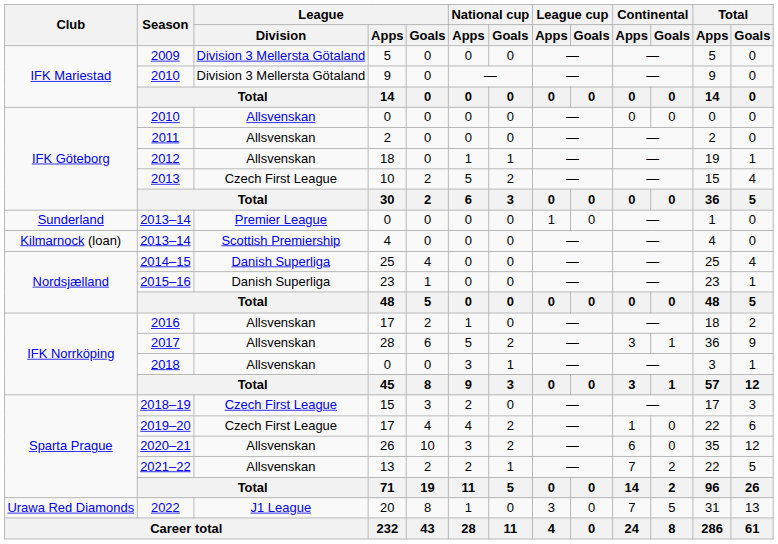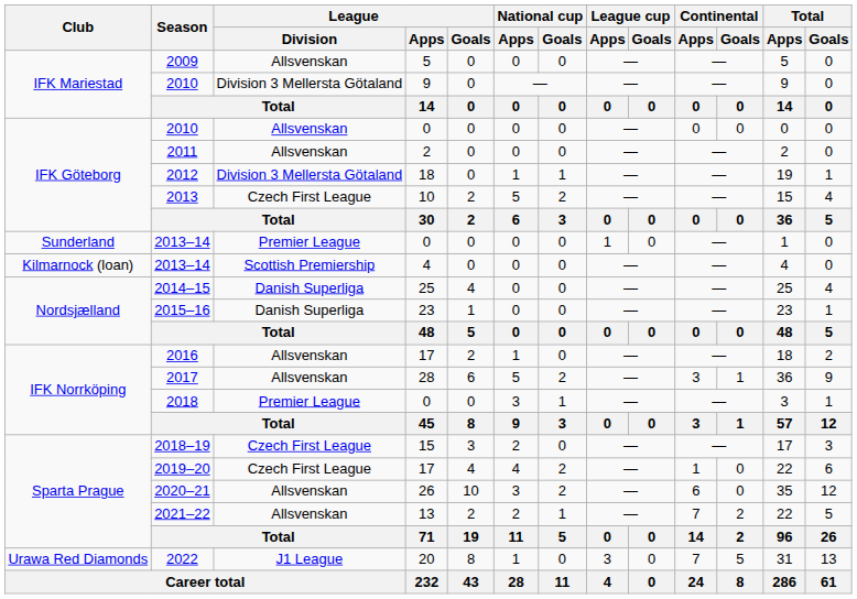 <table class="wikitable" style="text-align:center">
 <tr>
 <th rowspan="2">Club</th>
 <th rowspan="2">Season</th>
 <th colspan="3">League</th>
 <th colspan="2">National cup</th>
 <th colspan="2">League cup</th>
 <th colspan="2">Continental</th>
 <th colspan="2">Total</th>
 </tr>
 <tr>
 <th>Division</th>
 <th>Apps</th>
 <th>Goals</th>
 <th>Apps</th>
 <th>Goals</th>
 <th>Apps</th>
 <th>Goals</th>
 <th>Apps</th>
 <th>Goals</th>
 <th>Apps</th>
 <th>Goals</th>
 </tr>
 <tr>
 <td rowspan="3"><a href='#'>IFK Mariestad</a></td>
 <td><a href='#'>2009</a></td>
-<td><a href='#'>Division 3 Mellersta Götaland</a></td>
+<td>Allsvenskan</td>
 <td>5</td>
 <td>0</td>
 <td>0</td>
 <td>0</td>
 <td colspan="2">—</td>
 <td colspan="2">—</td>
 <td>5</td>
 <td>0</td>
 </tr>
 <tr>
 <td><a href='#'>2010</a></td>
 <td>Division 3 Mellersta Götaland</td>
 <td>9</td>
 <td>0</td>
 <td colspan="2">—</td>
 <td colspan="2">—</td>
 <td colspan="2">—</td>
 <td>9</td>
 <td>0</td>
 </tr>
 <tr>
 <th colspan="2">Total</th>
 <th>14</th>
 <th>0</th>
 <th>0</th>
 <th>0</th>
 <th>0</th>
 <th>0</th>
 <th>0</th>
 <th>0</th>
 <th>14</th>
 <th>0</th>
 </tr>
 <tr>
 <td rowspan="5"><a href='#'>IFK Göteborg</a></td>
 <td><a href='#'>2010</a></td>
 <td><a href='#'>Allsvenskan</a></td>
 <td>0</td>
 <td>0</td>
 <td>0</td>
 <td>0</td>
 <td colspan="2">—</td>
 <td>0</td>
 <td>0</td>
 <td>0</td>
 <td>0</td>
 </tr>
 <tr>
 <td><a href='#'>2011</a></td>
 <td>Allsvenskan</td>
 <td>2</td>
 <td>0</td>
 <td>0</td>
 <td>0</td>
 <td colspan="2">—</td>
 <td colspan="2">—</td>
 <td>2</td>
 <td>0</td>
 </tr>
 <tr>
 <td><a href='#'>2012</a></td>
-<td>Allsvenskan</td>
+<td><a href='#'>Division 3 Mellersta Götaland</a></td>
 <td>18</td>
 <td>0</td>
 <td>1</td>
 <td>1</td>
 <td colspan="2">—</td>
 <td colspan="2">—</td>
 <td>19</td>
 <td>1</td>
 </tr>
 <tr>
 <td><a href='#'>2013</a></td>
 <td>Czech First League</td>
 <td>10</td>
 <td>2</td>
 <td>5</td>
 <td>2</td>
 <td colspan="2">—</td>
 <td colspan="2">—</td>
 <td>15</td>
 <td>4</td>
 </tr>
 <tr>
 <th colspan="2">Total</th>
 <th>30</th>
 <th>2</th>
 <th>6</th>
 <th>3</th>
 <th>0</th>
 <th>0</th>
 <th>0</th>
 <th>0</th>
 <th>36</th>
 <th>5</th>
 </tr>
 <tr>
 <td><a href='#'>Sunderland</a></td>
 <td><a href='#'>2013–14</a></td>
 <td><a href='#'>Premier League</a></td>
 <td>0</td>
 <td>0</td>
 <td>0</td>
 <td>0</td>
 <td>1</td>
 <td>0</td>
 <td colspan="2">—</td>
 <td>1</td>
 <td>0</td>
 </tr>
 <tr>
 <td><a href='#'>Kilmarnock</a> (loan)</td>
 <td><a href='#'>2013–14</a></td>
 <td><a href='#'>Scottish Premiership</a></td>
 <td>4</td>
 <td>0</td>
 <td>0</td>
 <td>0</td>
 <td colspan="2">—</td>
 <td colspan="2">—</td>
 <td>4</td>
 <td>0</td>
 </tr>
 <tr>
 <td rowspan="3"><a href='#'>Nordsjælland</a></td>
 <td><a href='#'>2014–15</a></td>
 <td><a href='#'>Danish Superliga</a></td>
 <td>25</td>
 <td>4</td>
 <td>0</td>
 <td>0</td>
 <td colspan="2">—</td>
 <td colspan=2>—</td>
 <td>25</td>
 <td>4</td>
 </tr>
 <tr>
 <td><a href='#'>2015–16</a></td>
 <td>Danish Superliga</td>
 <td>23</td>
 <td>1</td>
 <td>0</td>
 <td>0</td>
 <td colspan="2">—</td>
 <td colspan=2>—</td>
 <td>23</td>
 <td>1</td>
 </tr>
 <tr>
 <th colspan="2">Total</th>
 <th>48</th>
 <th>5</th>
 <th>0</th>
 <th>0</th>
 <th>0</th>
 <th>0</th>
 <th>0</th>
 <th>0</th>
 <th>48</th>
 <th>5</th>
 </tr>
 <tr>
 <td rowspan=4><a href='#'>IFK Norrköping</a></td>
 <td><a href='#'>2016</a></td>
 <td>Allsvenskan</td>
 <td>17</td>
 <td>2</td>
 <td>1</td>
 <td>0</td>
 <td colspan="2">—</td>
 <td colspan=2>—</td>
 <td>18</td>
 <td>2</td>
 </tr>
 <tr>
 <td><a href='#'>2017</a></td>
 <td>Allsvenskan</td>
 <td>28</td>
 <td>6</td>
 <td>5</td>
 <td>2</td>
 <td colspan="2">—</td>
 <td>3</td>
 <td>1</td>
 <td>36</td>
 <td>9</td>
 </tr>
 <tr>
 <td><a href='#'>2018</a></td>
-<td>Allsvenskan</td>
+<td><a href='#'>Premier League</a></td>
 <td>0</td>
 <td>0</td>
 <td>3</td>
 <td>1</td>
 <td colspan="2">—</td>
 <td colspan=2>—</td>
 <td>3</td>
 <td>1</td>
 </tr>
 <tr>
 <th colspan="2">Total</th>
 <th>45</th>
 <th>8</th>
 <th>9</th>
 <th>3</th>
 <th>0</th>
 <th>0</th>
 <th>3</th>
 <th>1</th>
 <th>57</th>
 <th>12</th>
 </tr>
 <tr>
 <td rowspan="5"><a href='#'>Sparta Prague</a></td>
 <td><a href='#'>2018–19</a></td>
 <td><a href='#'>Czech First League</a></td>
 <td>15</td>
 <td>3</td>
 <td>2</td>
 <td>0</td>
 <td colspan="2">—</td>
 <td colspan="2">—</td>
 <td>17</td>
 <td>3</td>
 </tr>
 <tr>
 <td><a href='#'>2019–20</a></td>
 <td>Czech First League</td>
 <td>17</td>
 <td>4</td>
 <td>4</td>
 <td>2</td>
 <td colspan="2">—</td>
 <td>1</td>
 <td>0</td>
 <td>22</td>
 <td>6</td>
 </tr>
 <tr>
 <td><a href='#'>2020–21</a></td>
 <td>Allsvenskan</td>
 <td>26</td>
 <td>10</td>
 <td>3</td>
 <td>2</td>
 <td colspan="2">—</td>
 <td>6</td>
 <td>0</td>
 <td>35</td>
 <td>12</td>
 </tr>
 <tr>
 <td><a href='#'>2021–22</a></td>
 <td>Allsvenskan</td>
 <td>13</td>
 <td>2</td>
 <td>2</td>
 <td>1</td>
 <td colspan="2">—</td>
 <td>7</td>
 <td>2</td>
 <td>22</td>
 <td>5</td>
 </tr>
 <tr>
 <th colspan="2">Total</th>
 <th>71</th>
 <th>19</th>
 <th>11</th>
 <th>5</th>
 <th>0</th>
 <th>0</th>
 <th>14</th>
 <th>2</th>
 <th>96</th>
 <th>26</th>
 </tr>
 <tr>
 <td><a href='#'>Urawa Red Diamonds</a></td>
 <td><a href='#'>2022</a></td>
 <td><a href='#'>J1 League</a></td>
 <td>20</td>
 <td>8</td>
 <td>1</td>
 <td>0</td>
 <td>3</td>
 <td>0</td>
 <td>7</td>
 <td>5</td>
 <td>31</td>
 <td>13</td>
 </tr>
 <tr>
 <th colspan="3">Career total</th>
 <th>232</th>
 <th>43</th>
 <th>28</th>
 <th>11</th>
 <th>4</th>
 <th>0</th>
 <th>24</th>
 <th>8</th>
 <th>286</th>
 <th>61</th>
 </tr>
 </table>
